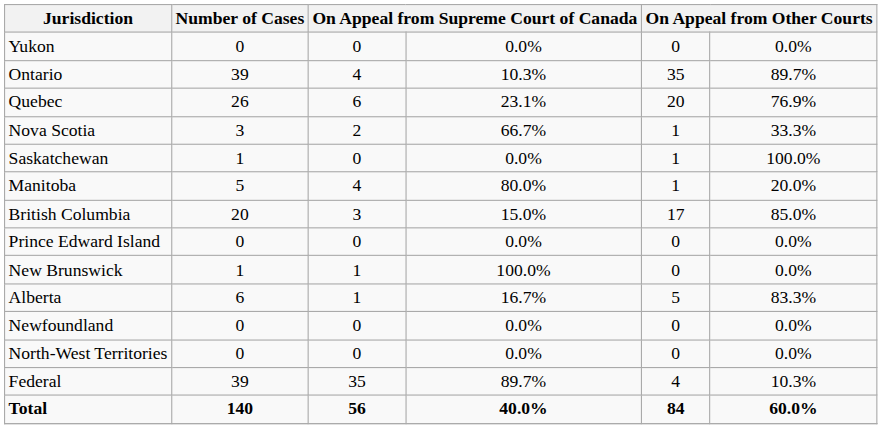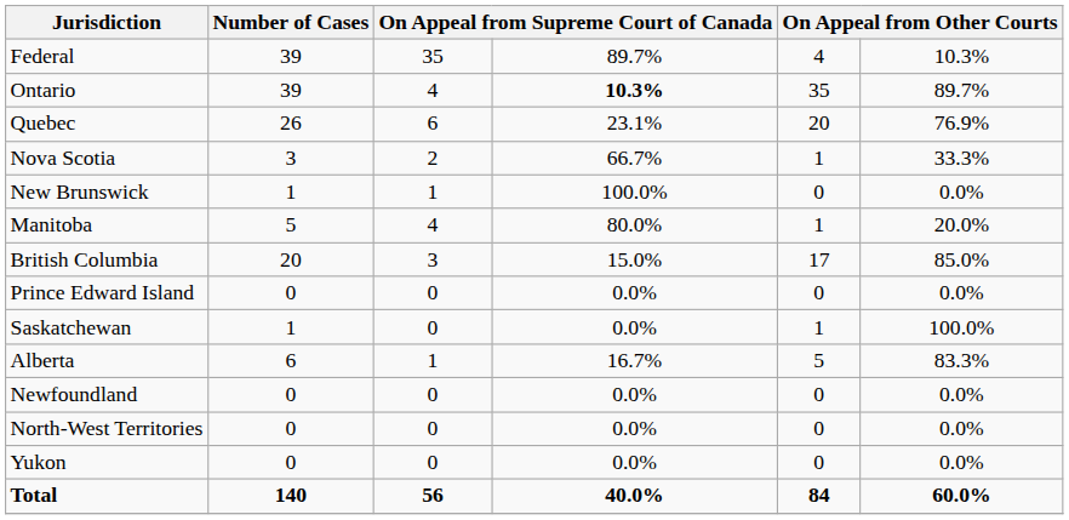 <table class="wikitable sortable">
 <tr>
 <th>Jurisdiction</th>
 <th>Number of Cases</th>
 <th colspan="2">On Appeal from Supreme Court of Canada</th>
 <th colspan="2">On Appeal from Other Courts</th>
 </tr>
 <tr>
-<td>Yukon</td>
-<td style="text-align: center;">0</td>
-<td style="text-align: center;">0</td>
-<td style="text-align: center;">0.0%</td>
-<td style="text-align: center;">0</td>
-<td style="text-align: center;">0.0%</td>
+<td>Federal</td>
+<td style="text-align: center;">39</td>
+<td style="text-align: center;">35</td>
+<td style="text-align: center;">89.7%</td>
+<td style="text-align: center;">4</td>
+<td style="text-align: center;">10.3%</td>
 </tr>
 <tr>
 <td>Ontario</td>
 <td style="text-align: center;">39</td>
 <td style="text-align: center;">4</td>
-<td style="text-align: center;">10.3%</td>
+<td style="text-align: center;"><strong>10.3%</strong></td>
 <td style="text-align: center;">35</td>
 <td style="text-align: center;">89.7%</td>
 </tr>
 <tr>
 <td>Quebec</td>
 <td style="text-align: center;">26</td>
 <td style="text-align: center;">6</td>
 <td style="text-align: center;">23.1%</td>
 <td style="text-align: center;">20</td>
 <td style="text-align: center;">76.9%</td>
 </tr>
 <tr>
 <td>Nova Scotia</td>
 <td style="text-align: center;">3</td>
 <td style="text-align: center;">2</td>
 <td style="text-align: center;">66.7%</td>
 <td style="text-align: center;">1</td>
 <td style="text-align: center;">33.3%</td>
 </tr>
 <tr>
-<td>Saskatchewan</td>
+<td>New Brunswick</td>
 <td style="text-align: center;">1</td>
+<td style="text-align: center;">1</td>
+<td style="text-align: center;">100.0%</td>
 <td style="text-align: center;">0</td>
 <td style="text-align: center;">0.0%</td>
-<td style="text-align: center;">1</td>
-<td style="text-align: center;">100.0%</td>
 </tr>
 <tr>
 <td>Manitoba</td>
 <td style="text-align: center;">5</td>
 <td style="text-align: center;">4</td>
 <td style="text-align: center;">80.0%</td>
 <td style="text-align: center;">1</td>
 <td style="text-align: center;">20.0%</td>
 </tr>
 <tr>
 <td>British Columbia</td>
 <td style="text-align: center;">20</td>
 <td style="text-align: center;">3</td>
 <td style="text-align: center;">15.0%</td>
 <td style="text-align: center;">17</td>
 <td style="text-align: center;">85.0%</td>
 </tr>
 <tr>
 <td>Prince Edward Island</td>
 <td style="text-align: center;">0</td>
 <td style="text-align: center;">0</td>
 <td style="text-align: center;">0.0%</td>
 <td style="text-align: center;">0</td>
 <td style="text-align: center;">0.0%</td>
 </tr>
 <tr>
-<td>New Brunswick</td>
+<td>Saskatchewan</td>
 <td style="text-align: center;">1</td>
+<td style="text-align: center;">0</td>
+<td style="text-align: center;">0.0%</td>
 <td style="text-align: center;">1</td>
 <td style="text-align: center;">100.0%</td>
-<td style="text-align: center;">0</td>
-<td style="text-align: center;">0.0%</td>
 </tr>
 <tr>
 <td>Alberta</td>
 <td style="text-align: center;">6</td>
 <td style="text-align: center;">1</td>
 <td style="text-align: center;">16.7%</td>
 <td style="text-align: center;">5</td>
 <td style="text-align: center;">83.3%</td>
 </tr>
 <tr>
 <td>Newfoundland</td>
 <td style="text-align: center;">0</td>
 <td style="text-align: center;">0</td>
 <td style="text-align: center;">0.0%</td>
 <td style="text-align: center;">0</td>
 <td style="text-align: center;">0.0%</td>
 </tr>
 <tr>
 <td>North-West Territories</td>
 <td style="text-align: center;">0</td>
 <td style="text-align: center;">0</td>
 <td style="text-align: center;">0.0%</td>
 <td style="text-align: center;">0</td>
 <td style="text-align: center;">0.0%</td>
 </tr>
 <tr>
-<td>Federal</td>
-<td style="text-align: center;">39</td>
-<td style="text-align: center;">35</td>
-<td style="text-align: center;">89.7%</td>
-<td style="text-align: center;">4</td>
-<td style="text-align: center;">10.3%</td>
+<td>Yukon</td>
+<td style="text-align: center;">0</td>
+<td style="text-align: center;">0</td>
+<td style="text-align: center;">0.0%</td>
+<td style="text-align: center;">0</td>
+<td style="text-align: center;">0.0%</td>
 </tr>
 <tr>
 <td><strong>Total</strong></td>
 <td style="text-align: center;"><strong>140</strong></td>
 <td style="text-align: center;"><strong>56</strong></td>
 <td style="text-align: center;"><strong>40.0%</strong></td>
 <td style="text-align: center;"><strong>84</strong></td>
 <td style="text-align: center;"><strong>60.0%</strong></td>
 </tr>
 <tr>
 </tr>
 </table>
